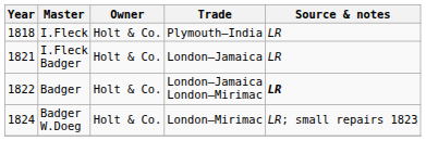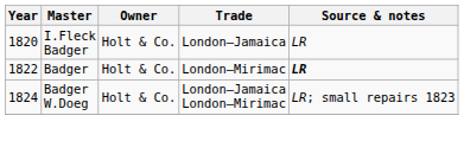 <table class=" wikitable">
 <tr>
 <th>Year</th>
 <th>Master</th>
 <th>Owner</th>
 <th>Trade</th>
 <th>Source & notes</th>
 </tr>
 <tr>
-<td>1818</td>
-<td>I.Fleck</td>
-<td>Holt & Co.</td>
-<td>Plymouth–India</td>
-<td><em>LR</em></td>
-</tr>
-<tr>
-<td>1821</td>
+<td>1820</td>
 <td>I.Fleck<br>Badger</td>
 <td>Holt & Co.</td>
 <td>London–Jamaica</td>
 <td><em>LR</em></td>
 </tr>
 <tr>
 <td>1822</td>
 <td>Badger</td>
 <td>Holt & Co.</td>
-<td>London–Jamaica<br>London–Mirimac</td>
+<td>London–Mirimac</td>
 <td><strong><em>LR</em></strong></td>
 </tr>
 <tr>
 <td>1824</td>
 <td>Badger<br>W.Doeg</td>
 <td>Holt & Co.</td>
-<td>London–Mirimac</td>
+<td>London–Jamaica<br>London–Mirimac</td>
 <td><em>LR</em>; small repairs 1823</td>
 </tr>
 <tr>
 </tr>
 </table>
